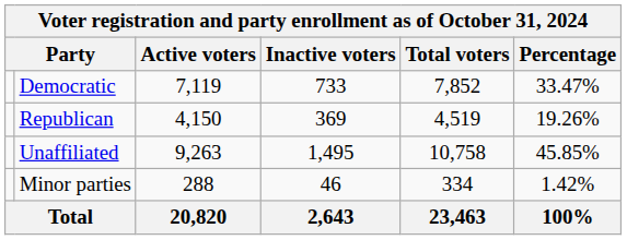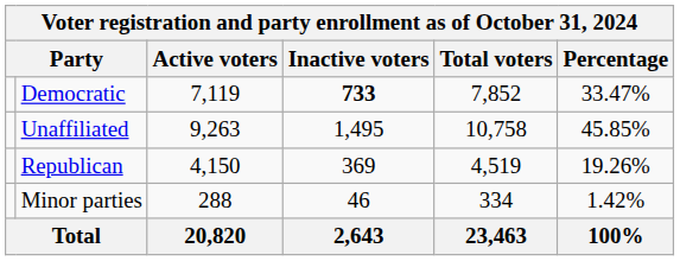 <table class=wikitable>
 <tr>
 <th colspan = 6><strong>Voter registration and party enrollment as of October 31, 2024</strong></th>
 </tr>
 <tr>
 <th colspan = 2>Party</th>
 <th>Active voters</th>
 <th>Inactive voters</th>
 <th>Total voters</th>
 <th>Percentage</th>
 </tr>
 <tr>
 <td></td>
 <td><a href='#'>Democratic</a></td>
 <td align = center>7,119</td>
-<td align = center>733</td>
+<td align = center><strong>733</strong></td>
 <td align = center>7,852</td>
 <td align = center>33.47%</td>
+</tr>
+<tr>
+<td></td>
+<td><a href='#'>Unaffiliated</a></td>
+<td align = center>9,263</td>
+<td align = center>1,495</td>
+<td align = center>10,758</td>
+<td align = center>45.85%</td>
 </tr>
 <tr>
 <td></td>
 <td><a href='#'>Republican</a></td>
 <td align = center>4,150</td>
 <td align = center>369</td>
 <td align = center>4,519</td>
 <td align = center>19.26%</td>
-</tr>
-<tr>
-<td></td>
-<td><a href='#'>Unaffiliated</a></td>
-<td align = center>9,263</td>
-<td align = center>1,495</td>
-<td align = center>10,758</td>
-<td align = center>45.85%</td>
 </tr>
 <tr>
 <td></td>
 <td>Minor parties</td>
 <td align = center>288</td>
 <td align = center>46</td>
 <td align = center>334</td>
 <td align = center>1.42%</td>
 </tr>
 <tr>
 <th colspan = 2>Total</th>
 <th align = center>20,820</th>
 <th align = center>2,643</th>
 <th align = center>23,463</th>
 <th align = center>100%</th>
 </tr>
 </table>
